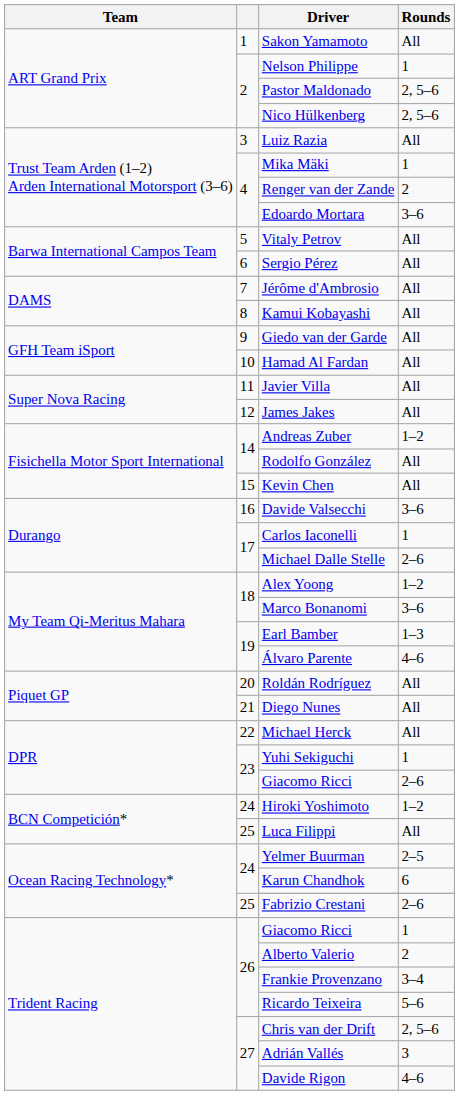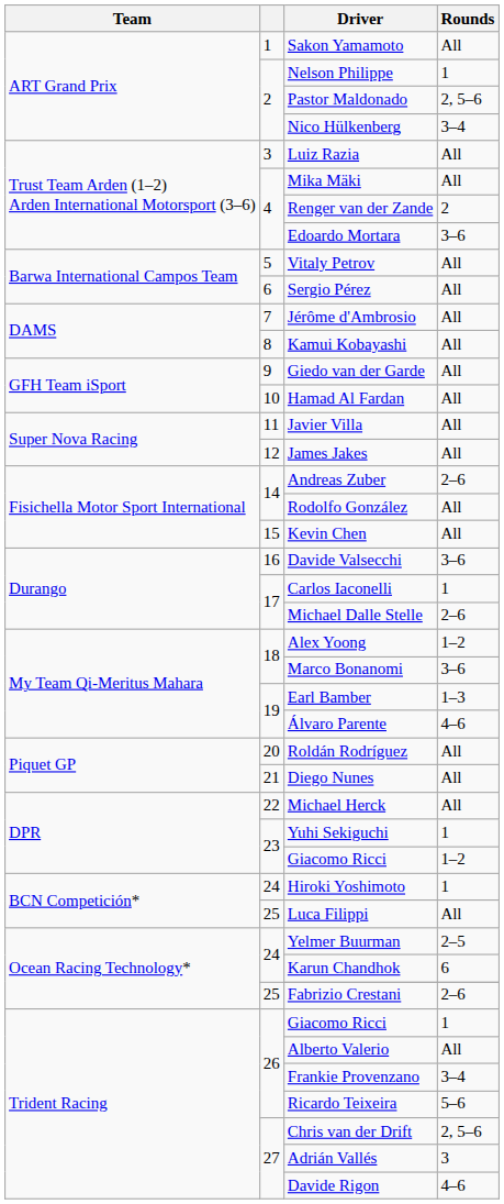 <table class="wikitable" style="font-size: 85%">
 <tr>
 <th>Team</th>
 <th></th>
 <th>Driver</th>
 <th>Rounds</th>
 </tr>
 <tr>
 <td rowspan=4> <a href='#'>ART Grand Prix</a></td>
 <td>1</td>
 <td> <a href='#'>Sakon Yamamoto</a></td>
 <td>All</td>
 </tr>
 <tr>
 <td rowspan=3>2</td>
 <td> <a href='#'>Nelson Philippe</a></td>
 <td>1</td>
 </tr>
 <tr>
 <td> <a href='#'>Pastor Maldonado</a></td>
 <td>2, 5–6</td>
 </tr>
 <tr>
 <td> <a href='#'>Nico Hülkenberg</a></td>
-<td>2, 5–6</td>
+<td>3–4</td>
 </tr>
 <tr>
 <td rowspan=4 nowrap> <a href='#'>Trust Team Arden</a> (1–2)<br> <a href='#'>Arden International Motorsport</a> (3–6)</td>
 <td>3</td>
 <td> <a href='#'>Luiz Razia</a></td>
 <td>All</td>
 </tr>
 <tr>
 <td rowspan=3>4</td>
 <td> <a href='#'>Mika Mäki</a></td>
-<td>1</td>
+<td>All</td>
 </tr>
 <tr>
 <td nowrap> <a href='#'>Renger van der Zande</a></td>
 <td>2</td>
 </tr>
 <tr>
 <td> <a href='#'>Edoardo Mortara</a></td>
 <td>3–6</td>
 </tr>
 <tr>
 <td rowspan=2> <a href='#'>Barwa International Campos Team</a></td>
 <td>5</td>
 <td> <a href='#'>Vitaly Petrov</a></td>
 <td>All</td>
 </tr>
 <tr>
 <td>6</td>
 <td> <a href='#'>Sergio Pérez</a></td>
 <td>All</td>
 </tr>
 <tr>
 <td rowspan=2> <a href='#'>DAMS</a></td>
 <td>7</td>
 <td> <a href='#'>Jérôme d'Ambrosio</a></td>
 <td>All</td>
 </tr>
 <tr>
 <td>8</td>
 <td> <a href='#'>Kamui Kobayashi</a></td>
 <td>All</td>
 </tr>
 <tr>
 <td rowspan=2> <a href='#'>GFH Team iSport</a></td>
 <td>9</td>
 <td> <a href='#'>Giedo van der Garde</a></td>
 <td>All</td>
 </tr>
 <tr>
 <td>10</td>
 <td> <a href='#'>Hamad Al Fardan</a></td>
 <td>All</td>
 </tr>
 <tr>
 <td rowspan=2> <a href='#'>Super Nova Racing</a></td>
 <td>11</td>
 <td> <a href='#'>Javier Villa</a></td>
 <td>All</td>
 </tr>
 <tr>
 <td>12</td>
 <td> <a href='#'>James Jakes</a></td>
 <td>All</td>
 </tr>
 <tr>
 <td rowspan=3> <a href='#'>Fisichella Motor Sport International</a></td>
 <td rowspan=2>14</td>
 <td> <a href='#'>Andreas Zuber</a></td>
-<td>1–2</td>
+<td>2–6</td>
 </tr>
 <tr>
 <td> <a href='#'>Rodolfo González</a></td>
 <td>All</td>
 </tr>
 <tr>
 <td>15</td>
 <td> <a href='#'>Kevin Chen</a></td>
 <td>All</td>
 </tr>
 <tr>
 <td rowspan=3> <a href='#'>Durango</a></td>
 <td>16</td>
 <td> <a href='#'>Davide Valsecchi</a></td>
 <td>3–6</td>
 </tr>
 <tr>
 <td rowspan=2>17</td>
 <td> <a href='#'>Carlos Iaconelli</a></td>
 <td>1</td>
 </tr>
 <tr>
 <td> <a href='#'>Michael Dalle Stelle</a></td>
 <td>2–6</td>
 </tr>
 <tr>
 <td rowspan=4> <a href='#'>My Team Qi-Meritus Mahara</a></td>
 <td rowspan=2>18</td>
 <td> <a href='#'>Alex Yoong</a></td>
 <td>1–2</td>
 </tr>
 <tr>
 <td> <a href='#'>Marco Bonanomi</a></td>
 <td>3–6</td>
 </tr>
 <tr>
 <td rowspan=2>19</td>
 <td> <a href='#'>Earl Bamber</a></td>
 <td>1–3</td>
 </tr>
 <tr>
 <td> <a href='#'>Álvaro Parente</a></td>
 <td>4–6</td>
 </tr>
 <tr>
 <td rowspan=2> <a href='#'>Piquet GP</a></td>
 <td>20</td>
 <td> <a href='#'>Roldán Rodríguez</a></td>
 <td>All</td>
 </tr>
 <tr>
 <td>21</td>
 <td> <a href='#'>Diego Nunes</a></td>
 <td>All</td>
 </tr>
 <tr>
 <td rowspan=3> <a href='#'>DPR</a></td>
 <td>22</td>
 <td> <a href='#'>Michael Herck</a></td>
 <td>All</td>
 </tr>
 <tr>
 <td rowspan=2>23</td>
 <td> <a href='#'>Yuhi Sekiguchi</a></td>
 <td>1</td>
 </tr>
 <tr>
 <td> <a href='#'>Giacomo Ricci</a></td>
-<td>2–6</td>
+<td>1–2</td>
 </tr>
 <tr>
 <td rowspan=2> <a href='#'>BCN Competición</a>*</td>
 <td>24</td>
 <td> <a href='#'>Hiroki Yoshimoto</a></td>
-<td>1–2</td>
+<td>1</td>
 </tr>
 <tr>
 <td>25</td>
 <td> <a href='#'>Luca Filippi</a></td>
 <td>All</td>
 </tr>
 <tr>
 <td rowspan=4> <a href='#'>Ocean Racing Technology</a>*</td>
 <td rowspan=2>24</td>
 <td> <a href='#'>Yelmer Buurman</a></td>
 <td>2–5</td>
 </tr>
 <tr>
 <td> <a href='#'>Karun Chandhok</a></td>
 <td>6</td>
 </tr>
 <tr>
 <td rowspan=2>25</td>
 </tr>
 <tr>
 <td> <a href='#'>Fabrizio Crestani</a></td>
 <td>2–6</td>
 </tr>
 <tr>
 <td rowspan=7> <a href='#'>Trident Racing</a></td>
 <td rowspan=4>26</td>
 <td> <a href='#'>Giacomo Ricci</a></td>
 <td>1</td>
 </tr>
 <tr>
 <td> <a href='#'>Alberto Valerio</a></td>
-<td>2</td>
+<td>All</td>
 </tr>
 <tr>
 <td> <a href='#'>Frankie Provenzano</a></td>
 <td>3–4</td>
 </tr>
 <tr>
 <td> <a href='#'>Ricardo Teixeira</a></td>
 <td>5–6</td>
 </tr>
 <tr>
 <td rowspan=3>27</td>
 <td> <a href='#'>Chris van der Drift</a></td>
 <td>2, 5–6</td>
 </tr>
 <tr>
 <td> <a href='#'>Adrián Vallés</a></td>
 <td>3</td>
 </tr>
 <tr>
 <td> <a href='#'>Davide Rigon</a></td>
 <td>4–6</td>
 </tr>
 </table>
